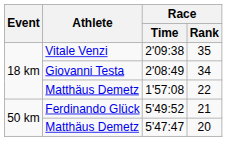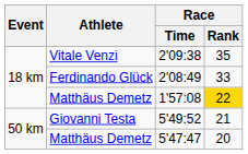 <table class="wikitable" border="1" style="font-size:90%">
 <tr>
 <th rowspan=2>Event</th>
 <th rowspan=2>Athlete</th>
 <th colspan=2>Race</th>
 </tr>
 <tr>
 <th>Time</th>
 <th>Rank</th>
 </tr>
 <tr>
 <td rowspan=3>18 km</td>
 <td><a href='#'>Vitale Venzi</a></td>
 <td align=center>2'09:38</td>
 <td align=center>35</td>
 </tr>
 <tr>
-<td><a href='#'>Giovanni Testa</a></td>
+<td><a href='#'>Ferdinando Glück</a></td>
 <td align=center>2'08:49</td>
-<td align=center>34</td>
+<td align=center>33</td>
 </tr>
 <tr>
 <td><a href='#'>Matthäus Demetz</a></td>
 <td align=center>1'57:08</td>
-<td align=center>22</td>
+<td align=center style="background: gold;">22</td>
 </tr>
 <tr>
 <td rowspan=2>50 km</td>
-<td><a href='#'>Ferdinando Glück</a></td>
+<td><a href='#'>Giovanni Testa</a></td>
 <td align=center>5'49:52</td>
 <td align=center>21</td>
 </tr>
 <tr>
 <td><a href='#'>Matthäus Demetz</a></td>
 <td align=center>5'47:47</td>
 <td align=center>20</td>
 </tr>
 </table>
